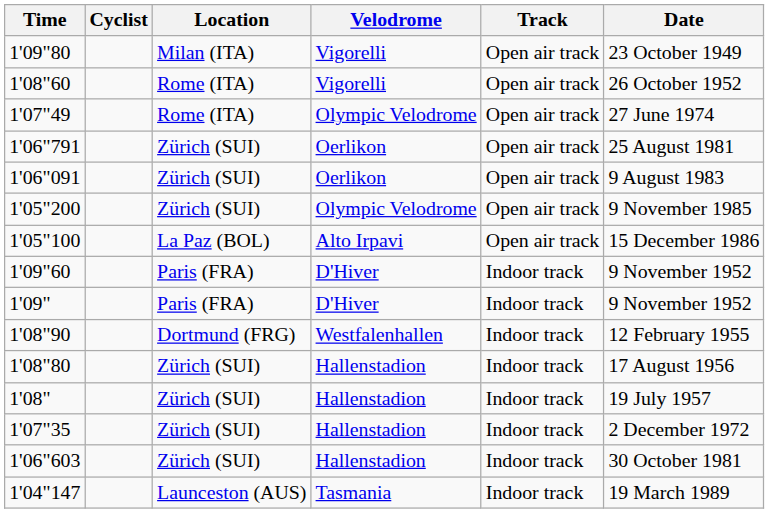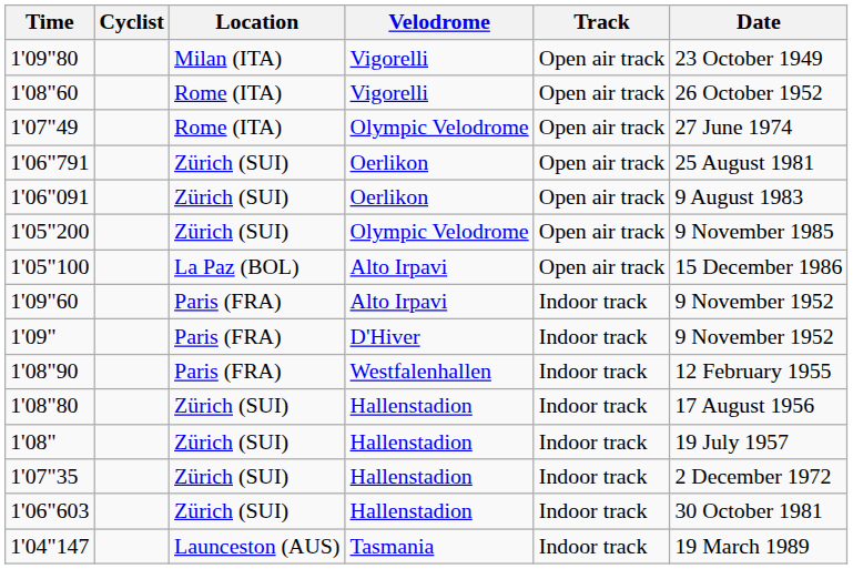 <table class="wikitable">
 <tr align="left">
 <th>Time</th>
 <th>Cyclist</th>
 <th>Location</th>
 <th><a href='#'>Velodrome</a></th>
 <th>Track</th>
 <th>Date</th>
 </tr>
 <tr>
 <td>1'09"80</td>
 <td></td>
 <td><a href='#'>Milan</a> (ITA)</td>
 <td><a href='#'>Vigorelli</a></td>
 <td>Open air track</td>
 <td>23 October 1949</td>
 </tr>
 <tr>
 <td>1'08"60</td>
 <td></td>
 <td><a href='#'>Rome</a> (ITA)</td>
 <td><a href='#'>Vigorelli</a></td>
 <td>Open air track</td>
 <td>26 October 1952</td>
 </tr>
 <tr>
 <td>1'07"49</td>
 <td></td>
 <td><a href='#'>Rome</a> (ITA)</td>
 <td><a href='#'>Olympic Velodrome</a></td>
 <td>Open air track</td>
 <td>27 June 1974</td>
 </tr>
 <tr>
 <td>1'06"791</td>
 <td></td>
 <td><a href='#'>Zürich</a> (SUI)</td>
 <td><a href='#'>Oerlikon</a></td>
 <td>Open air track</td>
 <td>25 August 1981</td>
 </tr>
 <tr>
 <td>1'06"091</td>
 <td></td>
 <td><a href='#'>Zürich</a> (SUI)</td>
 <td><a href='#'>Oerlikon</a></td>
 <td>Open air track</td>
 <td>9 August 1983</td>
 </tr>
 <tr>
 <td>1'05"200</td>
 <td></td>
 <td><a href='#'>Zürich</a> (SUI)</td>
 <td><a href='#'>Olympic Velodrome</a></td>
 <td>Open air track</td>
 <td>9 November 1985</td>
 </tr>
 <tr>
 <td>1'05"100</td>
 <td></td>
 <td><a href='#'>La Paz</a> (BOL)</td>
 <td><a href='#'>Alto Irpavi</a></td>
 <td>Open air track</td>
 <td>15 December 1986</td>
 </tr>
 <tr>
 <td>1'09"60</td>
 <td></td>
 <td><a href='#'>Paris</a> (FRA)</td>
-<td><a href='#'>D'Hiver</a></td>
+<td><a href='#'>Alto Irpavi</a></td>
 <td>Indoor track</td>
 <td>9 November 1952</td>
 </tr>
 <tr>
 <td>1'09"</td>
 <td></td>
 <td><a href='#'>Paris</a> (FRA)</td>
 <td><a href='#'>D'Hiver</a></td>
 <td>Indoor track</td>
 <td>9 November 1952</td>
 </tr>
 <tr>
 <td>1'08"90</td>
 <td></td>
-<td><a href='#'>Dortmund</a> (FRG)</td>
+<td><a href='#'>Paris</a> (FRA)</td>
 <td><a href='#'>Westfalenhallen</a></td>
 <td>Indoor track</td>
 <td>12 February 1955</td>
 </tr>
 <tr>
 <td>1'08"80</td>
 <td></td>
 <td><a href='#'>Zürich</a> (SUI)</td>
 <td><a href='#'>Hallenstadion</a></td>
 <td>Indoor track</td>
 <td>17 August 1956</td>
 </tr>
 <tr>
 <td>1'08"</td>
 <td></td>
 <td><a href='#'>Zürich</a> (SUI)</td>
 <td><a href='#'>Hallenstadion</a></td>
 <td>Indoor track</td>
 <td>19 July 1957</td>
 </tr>
 <tr>
 <td>1'07"35</td>
 <td></td>
 <td><a href='#'>Zürich</a> (SUI)</td>
 <td><a href='#'>Hallenstadion</a></td>
 <td>Indoor track</td>
 <td>2 December 1972</td>
 </tr>
 <tr>
 <td>1'06"603</td>
 <td></td>
 <td><a href='#'>Zürich</a> (SUI)</td>
 <td><a href='#'>Hallenstadion</a></td>
 <td>Indoor track</td>
 <td>30 October 1981</td>
 </tr>
 <tr>
 <td>1'04"147</td>
 <td></td>
 <td><a href='#'>Launceston</a> (AUS)</td>
 <td><a href='#'>Tasmania</a></td>
 <td>Indoor track</td>
 <td>19 March 1989</td>
 </tr>
 </table>
